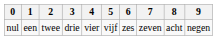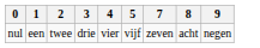 <table class="wikitable">
 <tr>
 <th>0</th>
 <th>1</th>
 <th>2</th>
 <th>3</th>
 <th>4</th>
 <th>5</th>
-<th>6</th>
 <th>7</th>
 <th>8</th>
 <th>9</th>
 </tr>
 <tr>
 <td>nul</td>
 <td>een</td>
 <td>twee</td>
 <td>drie</td>
 <td>vier</td>
 <td>vijf</td>
-<td>zes</td>
 <td>zeven</td>
 <td>acht</td>
 <td>negen</td>
 </tr>
 </table>
